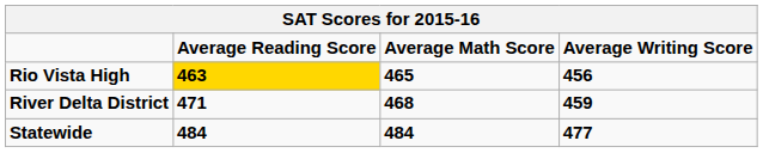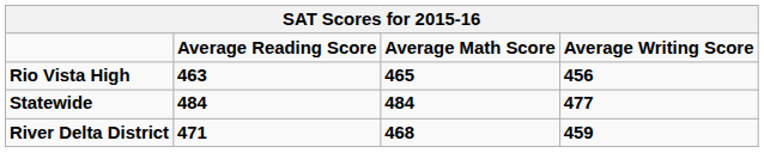 <table class="wikitable">
 <tr>
 <th colspan="4">SAT Scores for 2015-16</th>
 </tr>
 <tr>
 <td></td>
 <td><strong>Average Reading Score</strong></td>
 <td><strong>Average Math Score</strong></td>
 <td><strong>Average Writing Score</strong></td>
 </tr>
 <tr>
 <td><strong>Rio Vista High</strong></td>
-<td style="background: gold;"><strong>463</strong></td>
+<td><strong>463</strong></td>
 <td><strong>465</strong></td>
 <td><strong>456</strong></td>
+</tr>
+<tr>
+<td><strong>Statewide</strong></td>
+<td><strong>484</strong></td>
+<td><strong>484</strong></td>
+<td><strong>477</strong></td>
 </tr>
 <tr>
 <td><strong>River Delta District</strong></td>
 <td><strong>471</strong></td>
 <td><strong>468</strong></td>
 <td><strong>459</strong></td>
 </tr>
-<tr>
-<td><strong>Statewide</strong></td>
-<td><strong>484</strong></td>
-<td><strong>484</strong></td>
-<td><strong>477</strong></td>
-</tr>
 </table>
